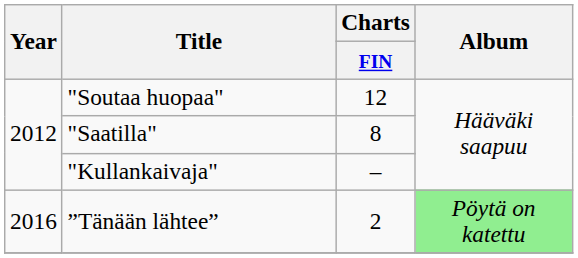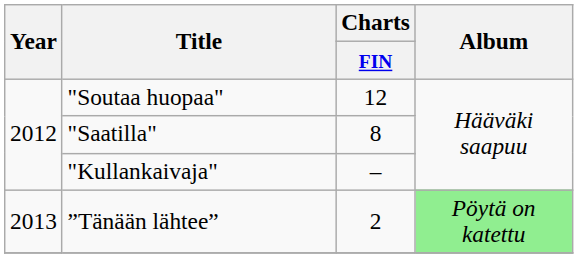 <table class="wikitable">
 <tr>
 <th align="center" rowspan="2">Year</th>
 <th align="center" rowspan="2" width="180">Title</th>
 <th align="center" colspan="1">Charts</th>
 <th align="center" rowspan="2" width="100">Album</th>
 </tr>
 <tr>
 <th width="20"><small><a href='#'>FIN</a></small><br></th>
 </tr>
 <tr>
 <td align="center" rowspan="3">2012</td>
 <td>"Soutaa huopaa"</td>
 <td align="center">12</td>
 <td align="center" rowspan="3"><em>Hääväki saapuu</em></td>
 </tr>
 <tr>
 <td>"Saatilla"</td>
 <td align="center">8</td>
 </tr>
 <tr>
 <td>"Kullankaivaja"</td>
 <td align="center">–</td>
 </tr>
 <tr>
-<td align="center" rowspan="1">2016</td>
+<td align="center" rowspan="1">2013</td>
 <td>”Tänään lähtee”</td>
 <td align="center">2</td>
 <td align="center" rowspan="1" style="background: lightgreen;"><em>Pöytä on katettu</em></td>
 </tr>
 <tr>
 </tr>
 </table>
